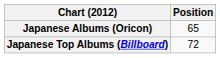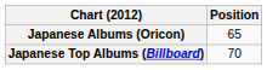 <table class="wikitable plainrowheaders">
 <tr>
 <th>Chart (2012)</th>
 <th>Position</th>
 </tr>
 <tr>
 <th scope="row">Japanese Albums (Oricon)</th>
 <td style="text-align:center;">65</td>
 </tr>
 <tr>
 <th scope="row">Japanese Top Albums (<em><a href='#'>Billboard</a></em>)</th>
-<td style="text-align:center;">72</td>
+<td style="text-align:center;">70</td>
 </tr>
 </table>
